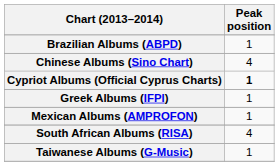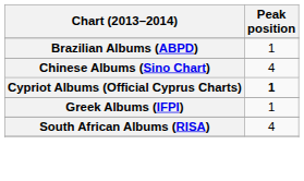 <table class="wikitable sortable plainrowheaders" style="text-align:center">
 <tr>
 <th scope="col">Chart (2013–2014)</th>
 <th scope="col">Peak<br>position</th>
 </tr>
 <tr>
 </tr>
 <tr>
 </tr>
 <tr>
 </tr>
 <tr>
 </tr>
 <tr>
 <th scope="row">Brazilian Albums (<a href='#'>ABPD</a>)</th>
 <td align="center">1</td>
 </tr>
 <tr>
 </tr>
 <tr>
 <th scope="row">Chinese Albums (<a href='#'>Sino Chart</a>)</th>
 <td align="center">4</td>
 </tr>
 <tr>
 <th scope="row">Cypriot Albums (Official Cyprus Charts)</th>
 <td align="center"><strong>1</strong></td>
 </tr>
 <tr>
 </tr>
 <tr>
 </tr>
 <tr>
 </tr>
 <tr>
 </tr>
 <tr>
 </tr>
 <tr>
 </tr>
 <tr>
 <th scope="row">Greek Albums (<a href='#'>IFPI</a>)</th>
 <td align="center">1</td>
 </tr>
 <tr>
 </tr>
 <tr>
 </tr>
 <tr>
 </tr>
 <tr>
 </tr>
 <tr>
-<th scope="row">Mexican Albums (<a href='#'>AMPROFON</a>)</th>
-<td align="center">1</td>
-</tr>
-<tr>
 </tr>
 <tr>
 </tr>
 <tr>
 </tr>
 <tr>
 </tr>
 <tr>
 <th scope="row">South African Albums (<a href='#'>RISA</a>)</th>
 <td align="center">4</td>
 </tr>
 <tr>
 </tr>
 <tr>
 </tr>
 <tr>
 </tr>
 <tr>
-<th scope="row">Taiwanese Albums (<a href='#'>G-Music</a>)</th>
-<td align="center">1</td>
-</tr>
-<tr>
 </tr>
 <tr>
 </tr>
 <tr>
 </tr>
 </table>
